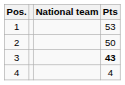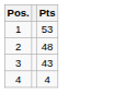 <table class=wikitable style="font-size: 95%">
 <tr>
 <th>Pos.</th>
 <th></th>
-<th>National team</th>
 <th>Pts</th>
 </tr>
 <tr align=center >
 <td>1</td>
 <td></td>
-<td align=left></td>
 <td>53</td>
 </tr>
 <tr align=center>
 <td>2</td>
 <td></td>
-<td align=left></td>
-<td>50</td>
+<td>48</td>
 </tr>
 <tr align=center>
 <td>3</td>
 <td></td>
-<td align=left></td>
-<td><strong>43</strong></td>
+<td>43</td>
 </tr>
 <tr align=center>
 <td>4</td>
 <td></td>
-<td align=left></td>
 <td>4</td>
 </tr>
 </table>
